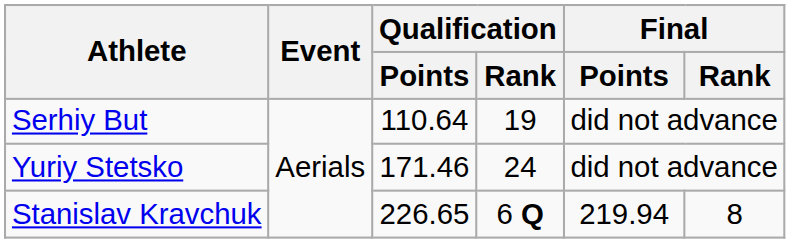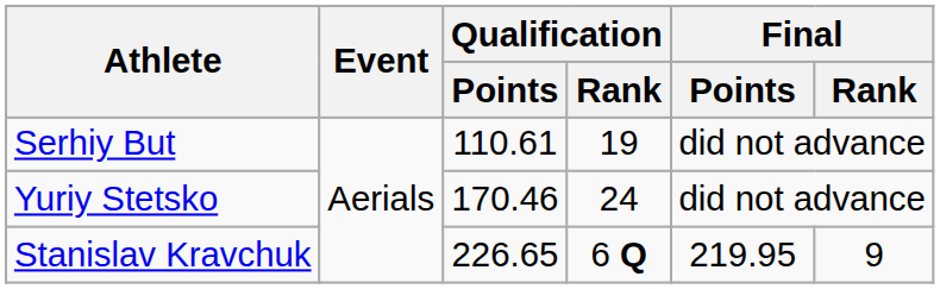 <table class="wikitable" style="font-size:90%">
 <tr>
 <th rowspan="2">Athlete</th>
 <th rowspan="2">Event</th>
 <th colspan="2">Qualification</th>
 <th colspan="2">Final</th>
 </tr>
 <tr>
 <th>Points</th>
 <th>Rank</th>
 <th>Points</th>
 <th>Rank</th>
 </tr>
 <tr>
 <td><a href='#'>Serhiy But</a></td>
 <td rowspan="3">Aerials</td>
-<td align="center">110.64</td>
+<td align="center">110.61</td>
 <td align="center">19</td>
 <td colspan="2">did not advance</td>
 </tr>
 <tr>
 <td><a href='#'>Yuriy Stetsko</a></td>
-<td align="center">171.46</td>
+<td align="center">170.46</td>
 <td align="center">24</td>
 <td colspan="2">did not advance</td>
 </tr>
 <tr>
 <td><a href='#'>Stanislav Kravchuk</a></td>
 <td align="center">226.65</td>
 <td align="center">6 <strong>Q</strong></td>
-<td align="center">219.94</td>
-<td align="center">8</td>
+<td align="center">219.95</td>
+<td align="center">9</td>
 </tr>
 </table>
